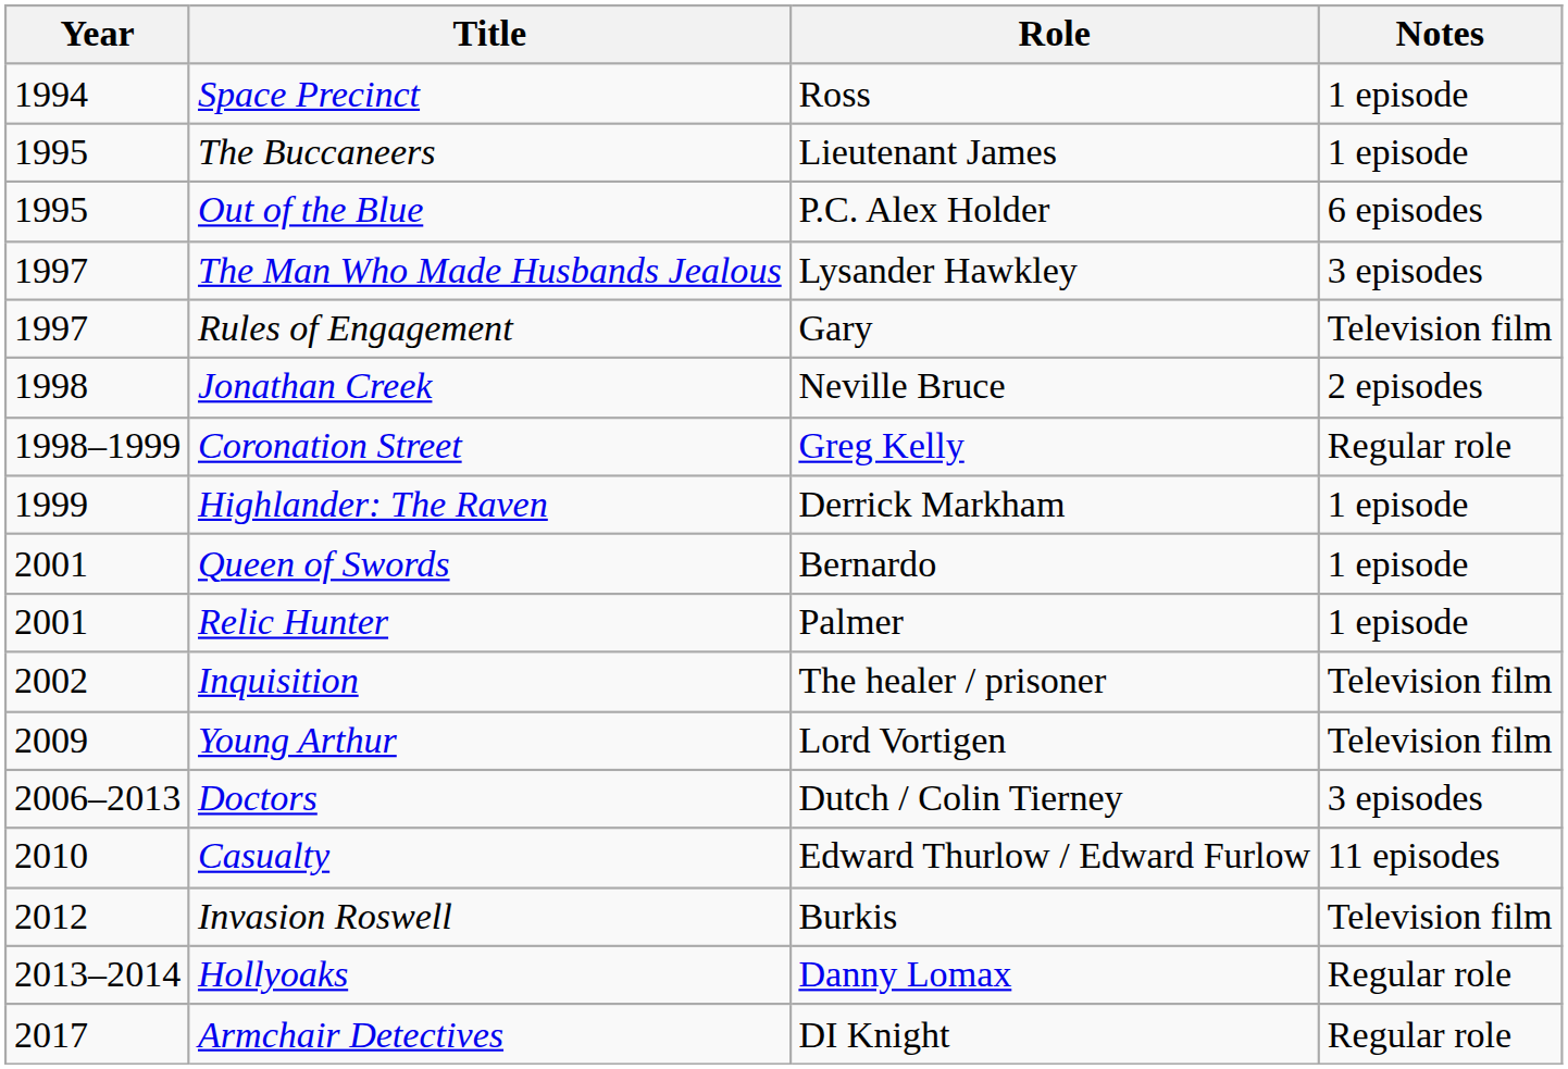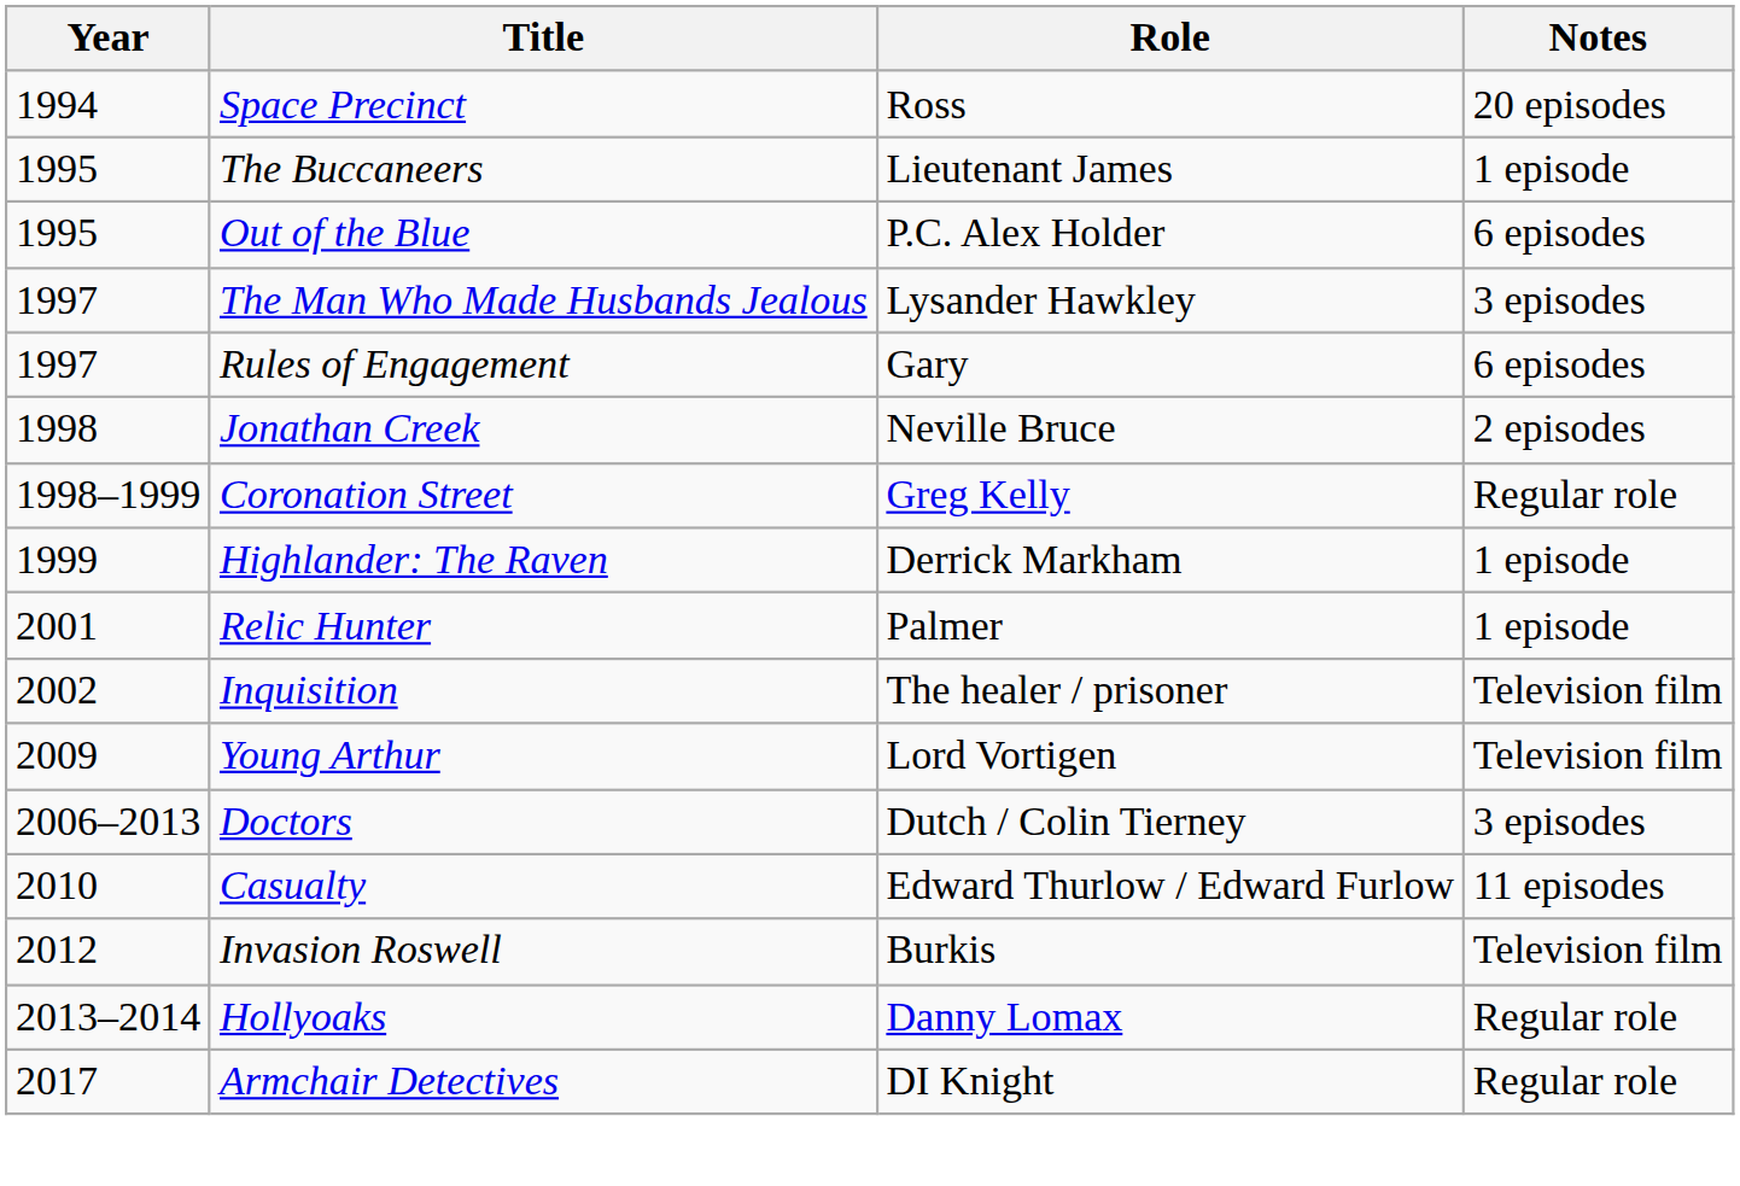 <table class="wikitable">
 <tr>
 <th>Year</th>
 <th>Title</th>
 <th>Role</th>
 <th>Notes</th>
 </tr>
 <tr>
 <td>1994</td>
 <td><em><a href='#'>Space Precinct</a></em></td>
 <td>Ross</td>
-<td>1 episode</td>
+<td>20 episodes</td>
 </tr>
 <tr>
 <td>1995</td>
 <td><em>The Buccaneers</em></td>
 <td>Lieutenant James</td>
 <td>1 episode</td>
 </tr>
 <tr>
 <td>1995</td>
 <td><em><a href='#'>Out of the Blue</a></em></td>
 <td>P.C. Alex Holder</td>
 <td>6 episodes</td>
 </tr>
 <tr>
 <td>1997</td>
 <td><em><a href='#'>The Man Who Made Husbands Jealous</a></em></td>
 <td>Lysander Hawkley</td>
 <td>3 episodes</td>
 </tr>
 <tr>
 <td>1997</td>
 <td><em>Rules of Engagement</em></td>
 <td>Gary</td>
-<td>Television film</td>
+<td>6 episodes</td>
 </tr>
 <tr>
 <td>1998</td>
 <td><em><a href='#'>Jonathan Creek</a></em></td>
 <td>Neville Bruce</td>
 <td>2 episodes</td>
 </tr>
 <tr>
 <td>1998–1999</td>
 <td><em><a href='#'>Coronation Street</a></em></td>
 <td><a href='#'>Greg Kelly</a></td>
 <td>Regular role</td>
 </tr>
 <tr>
 <td>1999</td>
 <td><em><a href='#'>Highlander: The Raven</a></em></td>
 <td>Derrick Markham</td>
-<td>1 episode</td>
-</tr>
-<tr>
-<td>2001</td>
-<td><em><a href='#'>Queen of Swords</a></em></td>
-<td>Bernardo</td>
 <td>1 episode</td>
 </tr>
 <tr>
 <td>2001</td>
 <td><em><a href='#'>Relic Hunter</a></em></td>
 <td>Palmer</td>
 <td>1 episode</td>
 </tr>
 <tr>
 <td>2002</td>
 <td><em><a href='#'>Inquisition</a></em></td>
 <td>The healer / prisoner</td>
 <td>Television film</td>
 </tr>
 <tr>
 <td>2009</td>
 <td><em><a href='#'>Young Arthur</a></em></td>
 <td>Lord Vortigen</td>
 <td>Television film</td>
 </tr>
 <tr>
 <td>2006–2013</td>
 <td><em><a href='#'>Doctors</a></em></td>
 <td>Dutch / Colin Tierney</td>
 <td>3 episodes</td>
 </tr>
 <tr>
 <td>2010</td>
 <td><em><a href='#'>Casualty</a></em></td>
 <td>Edward Thurlow / Edward Furlow</td>
 <td>11 episodes</td>
 </tr>
 <tr>
 <td>2012</td>
 <td><em>Invasion Roswell</em></td>
 <td>Burkis</td>
 <td>Television film</td>
 </tr>
 <tr>
 <td>2013–2014</td>
 <td><em><a href='#'>Hollyoaks</a></em></td>
 <td><a href='#'>Danny Lomax</a></td>
 <td>Regular role</td>
 </tr>
 <tr>
 <td>2017</td>
 <td><em><a href='#'>Armchair Detectives</a></em></td>
 <td>DI Knight</td>
 <td>Regular role</td>
 </tr>
 </table>
